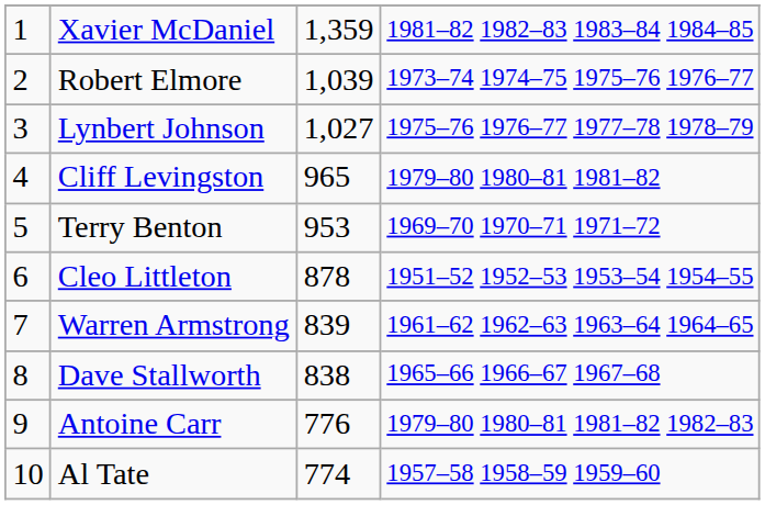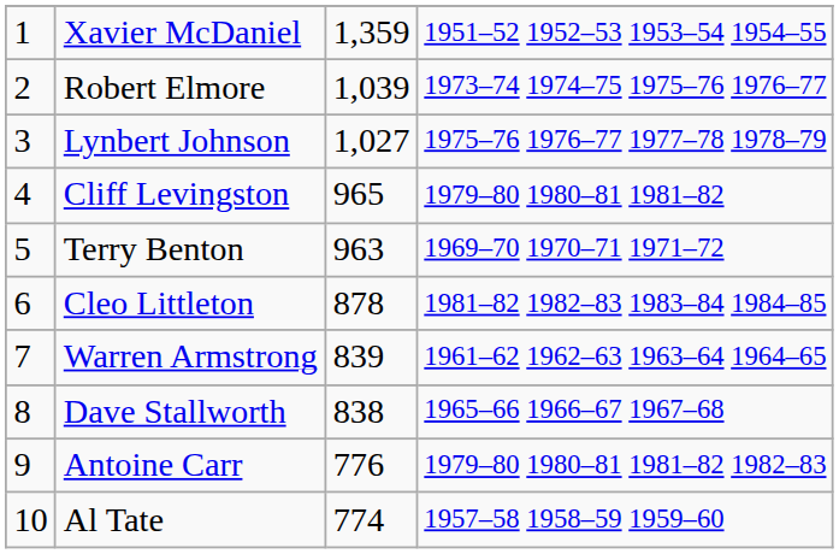 <table class="wikitable">
 <tr>
 </tr>
 <tr>
 <td>1</td>
 <td><a href='#'>Xavier McDaniel</a></td>
 <td>1,359</td>
-<td style="font-size:80%;"><a href='#'>1981–82</a> <a href='#'>1982–83</a> <a href='#'>1983–84</a> <a href='#'>1984–85</a></td>
+<td style="font-size:80%;"><a href='#'>1951–52</a> <a href='#'>1952–53</a> <a href='#'>1953–54</a> <a href='#'>1954–55</a></td>
 </tr>
 <tr>
 <td>2</td>
 <td>Robert Elmore</td>
 <td>1,039</td>
 <td style="font-size:80%;"><a href='#'>1973–74</a> <a href='#'>1974–75</a> <a href='#'>1975–76</a> <a href='#'>1976–77</a></td>
 </tr>
 <tr>
 <td>3</td>
 <td><a href='#'>Lynbert Johnson</a></td>
 <td>1,027</td>
 <td style="font-size:80%;"><a href='#'>1975–76</a> <a href='#'>1976–77</a> <a href='#'>1977–78</a> <a href='#'>1978–79</a></td>
 </tr>
 <tr>
 <td>4</td>
 <td><a href='#'>Cliff Levingston</a></td>
 <td>965</td>
 <td style="font-size:80%;"><a href='#'>1979–80</a> <a href='#'>1980–81</a> <a href='#'>1981–82</a></td>
 </tr>
 <tr>
 <td>5</td>
 <td>Terry Benton</td>
-<td>953</td>
+<td>963</td>
 <td style="font-size:80%;"><a href='#'>1969–70</a> <a href='#'>1970–71</a> <a href='#'>1971–72</a></td>
 </tr>
 <tr>
 <td>6</td>
 <td><a href='#'>Cleo Littleton</a></td>
 <td>878</td>
-<td style="font-size:80%;"><a href='#'>1951–52</a> <a href='#'>1952–53</a> <a href='#'>1953–54</a> <a href='#'>1954–55</a></td>
+<td style="font-size:80%;"><a href='#'>1981–82</a> <a href='#'>1982–83</a> <a href='#'>1983–84</a> <a href='#'>1984–85</a></td>
 </tr>
 <tr>
 <td>7</td>
 <td><a href='#'>Warren Armstrong</a></td>
 <td>839</td>
 <td style="font-size:80%;"><a href='#'>1961–62</a> <a href='#'>1962–63</a> <a href='#'>1963–64</a> <a href='#'>1964–65</a></td>
 </tr>
 <tr>
 <td>8</td>
 <td><a href='#'>Dave Stallworth</a></td>
 <td>838</td>
 <td style="font-size:80%;"><a href='#'>1965–66</a> <a href='#'>1966–67</a> <a href='#'>1967–68</a></td>
 </tr>
 <tr>
 <td>9</td>
 <td><a href='#'>Antoine Carr</a></td>
 <td>776</td>
 <td style="font-size:80%;"><a href='#'>1979–80</a> <a href='#'>1980–81</a> <a href='#'>1981–82</a> <a href='#'>1982–83</a></td>
 </tr>
 <tr>
 <td>10</td>
 <td>Al Tate</td>
 <td>774</td>
 <td style="font-size:80%;"><a href='#'>1957–58</a> <a href='#'>1958–59</a> <a href='#'>1959–60</a></td>
 </tr>
 </table>
